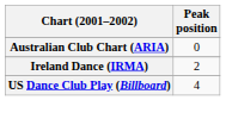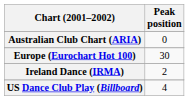 <table class="wikitable sortable plainrowheaders" style="text-align:center">
 <tr>
 <th>Chart (2001–2002)</th>
 <th>Peak<br>position</th>
 </tr>
 <tr>
 </tr>
 <tr>
 <th scope="row">Australian Club Chart (<a href='#'>ARIA</a>)</th>
 <td>0</td>
 </tr>
 <tr>
 </tr>
 <tr>
 </tr>
 <tr>
+</tr>
+<tr>
+<th scope="row">Europe (<a href='#'>Eurochart Hot 100</a>)</th>
+<td>30</td>
 </tr>
 <tr>
 </tr>
 <tr>
 </tr>
 <tr>
 <th scope="row">Ireland Dance (<a href='#'>IRMA</a>)</th>
 <td>2</td>
 </tr>
 <tr>
 </tr>
 <tr>
 </tr>
 <tr>
 </tr>
 <tr>
 </tr>
 <tr>
 <th scope="row">US <a href='#'>Dance Club Play</a> (<em><a href='#'>Billboard</a></em>)</th>
 <td>4</td>
 </tr>
 </table>
